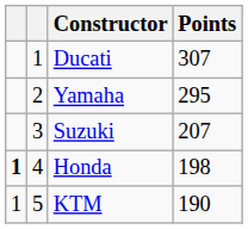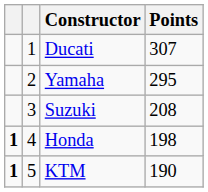 <table class="wikitable" style="font-size: 85%;">
 <tr>
 <th></th>
 <th></th>
 <th>Constructor</th>
 <th>Points</th>
 </tr>
 <tr>
 <td></td>
 <td align=center>1</td>
 <td> <a href='#'>Ducati</a></td>
 <td align=left>307</td>
 </tr>
 <tr>
 <td></td>
 <td align=center>2</td>
 <td> <a href='#'>Yamaha</a></td>
 <td align=left>295</td>
 </tr>
 <tr>
 <td></td>
 <td align=center>3</td>
 <td> <a href='#'>Suzuki</a></td>
-<td align=left>207</td>
+<td align=left>208</td>
 </tr>
 <tr>
 <td><strong> 1</strong></td>
 <td align=center>4</td>
 <td> <a href='#'>Honda</a></td>
 <td align=left>198</td>
 </tr>
 <tr>
-<td> 1</td>
+<td><strong> 1</strong></td>
 <td align=center>5</td>
 <td> <a href='#'>KTM</a></td>
 <td align=left>190</td>
 </tr>
 </table>
